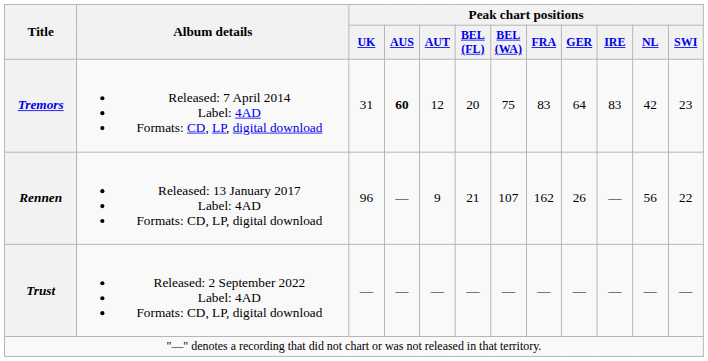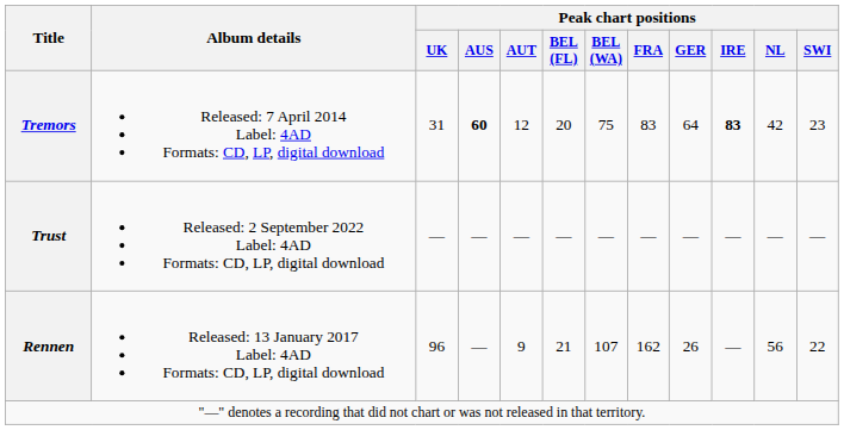 <table class="wikitable plainrowheaders" style="text-align:center">
 <tr>
 <th scope="col" rowspan="2" style="width:5em;">Title</th>
 <th scope="col" rowspan="2" style="width:20em;">Album details</th>
 <th scope="col" colspan="10">Peak chart positions</th>
 </tr>
 <tr>
 <th scope="col" style="width:2.5em;font-size:90%;"><a href='#'>UK</a><br></th>
 <th scope="col" style="width:2.5em;font-size:90%;"><a href='#'>AUS</a><br></th>
 <th scope="col" style="width:2.5em;font-size:90%;"><a href='#'>AUT</a><br></th>
 <th scope="col" style="width:2.5em;font-size:90%;"><a href='#'>BEL<br>(FL)</a><br></th>
 <th scope="col" style="width:2.5em;font-size:90%;"><a href='#'>BEL<br>(WA)</a><br></th>
 <th scope="col" style="width:2.5em;font-size:90%;"><a href='#'>FRA</a><br></th>
 <th scope="col" style="width:2.5em;font-size:90%;"><a href='#'>GER</a><br></th>
 <th scope="col" style="width:2.5em;font-size:90%;"><a href='#'>IRE</a><br></th>
 <th scope="col" style="width:2.5em;font-size:90%;"><a href='#'>NL</a><br></th>
 <th scope="col" style="width:2.5em;font-size:90%;"><a href='#'>SWI</a><br></th>
 </tr>
 <tr>
 <th scope="row"><em><a href='#'>Tremors</a></em></th>
 <td><br><ul><li>Released: 7 April 2014</li><li>Label: <a href='#'>4AD</a></li><li>Formats: <a href='#'>CD</a>, <a href='#'>LP</a>, <a href='#'>digital download</a></li></ul></td>
 <td>31</td>
 <td><strong>60</strong></td>
 <td>12</td>
 <td>20</td>
 <td>75</td>
 <td>83</td>
 <td>64</td>
-<td>83</td>
+<td><strong>83</strong></td>
 <td>42</td>
 <td>23</td>
+</tr>
+<tr>
+<th scope="row"><em>Trust</em></th>
+<td><br><ul><li>Released: 2 September 2022</li><li>Label: 4AD</li><li>Formats: CD, LP, digital download</li></ul></td>
+<td>—</td>
+<td>—</td>
+<td>—</td>
+<td>—</td>
+<td>—</td>
+<td>—</td>
+<td>—</td>
+<td>—</td>
+<td>—</td>
+<td>—</td>
 </tr>
 <tr>
 <th scope="row"><em>Rennen</em></th>
 <td><br><ul><li>Released: 13 January 2017</li><li>Label: 4AD</li><li>Formats: CD, LP, digital download</li></ul></td>
 <td>96</td>
 <td>—</td>
 <td>9</td>
 <td>21</td>
 <td>107</td>
 <td>162</td>
 <td>26</td>
 <td>—</td>
 <td>56</td>
 <td>22</td>
 </tr>
 <tr>
-<th scope="row"><em>Trust</em></th>
-<td><br><ul><li>Released: 2 September 2022</li><li>Label: 4AD</li><li>Formats: CD, LP, digital download</li></ul></td>
-<td>—</td>
-<td>—</td>
-<td>—</td>
-<td>—</td>
-<td>—</td>
-<td>—</td>
-<td>—</td>
-<td>—</td>
-<td>—</td>
-<td>—</td>
-</tr>
-<tr>
 <td colspan="12" style="font-size:90%">"—" denotes a recording that did not chart or was not released in that territory.</td>
 </tr>
 </table>
